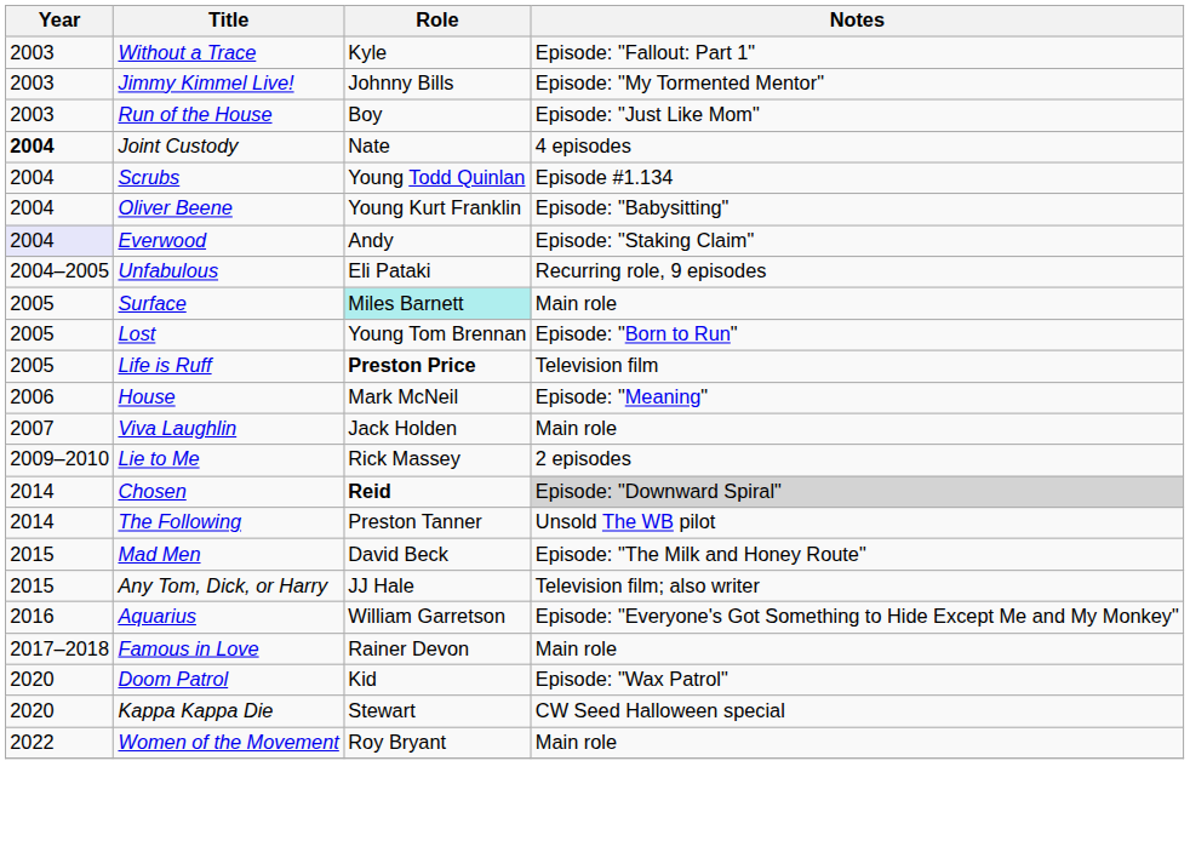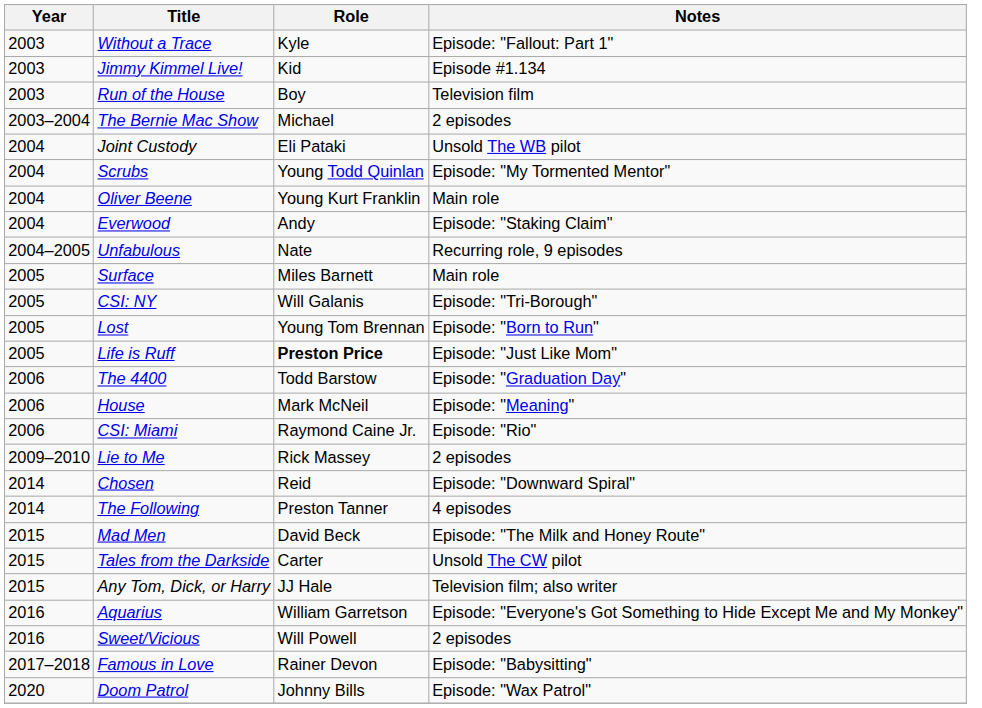 <table class="wikitable sortable">
 <tr>
 <th>Year</th>
 <th>Title</th>
 <th>Role</th>
 <th class="unsortable">Notes</th>
 </tr>
 <tr>
 <td>2003</td>
 <td><em><a href='#'>Without a Trace</a></em></td>
 <td>Kyle</td>
 <td>Episode: "Fallout: Part 1"</td>
 </tr>
 <tr>
 <td>2003</td>
 <td><em><a href='#'>Jimmy Kimmel Live!</a></em></td>
-<td>Johnny Bills</td>
-<td>Episode: "My Tormented Mentor"</td>
+<td>Kid</td>
+<td>Episode #1.134</td>
 </tr>
 <tr>
 <td>2003</td>
 <td><em><a href='#'>Run of the House</a></em></td>
 <td>Boy</td>
-<td>Episode: "Just Like Mom"</td>
+<td>Television film</td>
 </tr>
 <tr>
-<td><strong>2004</strong></td>
+<td>2003–2004</td>
+<td><em><a href='#'>The Bernie Mac Show</a></em></td>
+<td>Michael</td>
+<td>2 episodes</td>
+</tr>
+<tr>
+<td>2004</td>
 <td><em>Joint Custody</em></td>
-<td>Nate</td>
-<td>4 episodes</td>
+<td>Eli Pataki</td>
+<td>Unsold <a href='#'>The WB</a> pilot</td>
 </tr>
 <tr>
 <td>2004</td>
 <td><em><a href='#'>Scrubs</a></em></td>
 <td>Young <a href='#'>Todd Quinlan</a></td>
-<td>Episode #1.134</td>
+<td>Episode: "My Tormented Mentor"</td>
 </tr>
 <tr>
 <td>2004</td>
 <td><em><a href='#'>Oliver Beene</a></em></td>
 <td>Young Kurt Franklin</td>
-<td>Episode: "Babysitting"</td>
+<td>Main role</td>
 </tr>
 <tr>
-<td style="background: lavender;">2004</td>
+<td>2004</td>
 <td><em><a href='#'>Everwood</a></em></td>
 <td>Andy</td>
 <td>Episode: "Staking Claim"</td>
 </tr>
 <tr>
 <td>2004–2005</td>
 <td><em><a href='#'>Unfabulous</a></em></td>
-<td>Eli Pataki</td>
+<td>Nate</td>
 <td>Recurring role, 9 episodes</td>
 </tr>
 <tr>
 <td>2005</td>
 <td><em><a href='#'>Surface</a></em></td>
-<td style="background: paleturquoise;">Miles Barnett</td>
+<td>Miles Barnett</td>
 <td>Main role</td>
+</tr>
+<tr>
+<td>2005</td>
+<td><em><a href='#'>CSI: NY</a></em></td>
+<td>Will Galanis</td>
+<td>Episode: "Tri-Borough"</td>
 </tr>
 <tr>
 <td>2005</td>
 <td><em><a href='#'>Lost</a></em></td>
 <td>Young Tom Brennan</td>
 <td>Episode: "<a href='#'>Born to Run</a>"</td>
 </tr>
 <tr>
 <td>2005</td>
 <td><em><a href='#'>Life is Ruff</a></em></td>
 <td><strong>Preston Price</strong></td>
-<td>Television film</td>
+<td>Episode: "Just Like Mom"</td>
+</tr>
+<tr>
+<td>2006</td>
+<td><em><a href='#'>The 4400</a></em></td>
+<td>Todd Barstow</td>
+<td>Episode: "<a href='#'>Graduation Day</a>"</td>
 </tr>
 <tr>
 <td>2006</td>
 <td><em><a href='#'>House</a></em></td>
 <td>Mark McNeil</td>
 <td>Episode: "<a href='#'>Meaning</a>"</td>
 </tr>
 <tr>
-<td>2007</td>
-<td><em><a href='#'>Viva Laughlin</a></em></td>
-<td>Jack Holden</td>
-<td>Main role</td>
+<td>2006</td>
+<td><em><a href='#'>CSI: Miami</a></em></td>
+<td>Raymond Caine Jr.</td>
+<td>Episode: "Rio"</td>
 </tr>
 <tr>
 <td>2009–2010</td>
 <td><em><a href='#'>Lie to Me</a></em></td>
 <td>Rick Massey</td>
 <td>2 episodes</td>
 </tr>
 <tr>
 <td>2014</td>
 <td><em><a href='#'>Chosen</a></em></td>
-<td><strong>Reid</strong></td>
-<td style="background: lightgrey;">Episode: "Downward Spiral"</td>
+<td>Reid</td>
+<td>Episode: "Downward Spiral"</td>
 </tr>
 <tr>
 <td>2014</td>
 <td><em><a href='#'>The Following</a></em></td>
 <td>Preston Tanner</td>
-<td>Unsold <a href='#'>The WB</a> pilot</td>
+<td>4 episodes</td>
 </tr>
 <tr>
 <td>2015</td>
 <td><em><a href='#'>Mad Men</a></em></td>
 <td>David Beck</td>
 <td>Episode: "The Milk and Honey Route"</td>
+</tr>
+<tr>
+<td>2015</td>
+<td><em><a href='#'>Tales from the Darkside</a></em></td>
+<td>Carter</td>
+<td>Unsold <a href='#'>The CW</a> pilot</td>
 </tr>
 <tr>
 <td>2015</td>
 <td><em>Any Tom, Dick, or Harry</em></td>
 <td>JJ Hale</td>
 <td>Television film; also writer</td>
 </tr>
 <tr>
 <td>2016</td>
 <td><em><a href='#'>Aquarius</a></em></td>
 <td>William Garretson</td>
 <td>Episode: "Everyone's Got Something to Hide Except Me and My Monkey"</td>
 </tr>
 <tr>
+<td>2016</td>
+<td><em><a href='#'>Sweet/Vicious</a></em></td>
+<td>Will Powell</td>
+<td>2 episodes</td>
+</tr>
+<tr>
 <td>2017–2018</td>
 <td><em><a href='#'>Famous in Love</a></em></td>
 <td>Rainer Devon</td>
-<td>Main role</td>
+<td>Episode: "Babysitting"</td>
 </tr>
 <tr>
 <td>2020</td>
 <td><em><a href='#'>Doom Patrol</a></em></td>
-<td>Kid</td>
+<td>Johnny Bills</td>
 <td>Episode: "Wax Patrol"</td>
-</tr>
-<tr>
-<td>2020</td>
-<td><em>Kappa Kappa Die</em></td>
-<td>Stewart</td>
-<td>CW Seed Halloween special</td>
-</tr>
-<tr>
-<td>2022</td>
-<td><em><a href='#'>Women of the Movement</a></em></td>
-<td>Roy Bryant</td>
-<td>Main role</td>
 </tr>
 <tr>
 </tr>
 </table>
